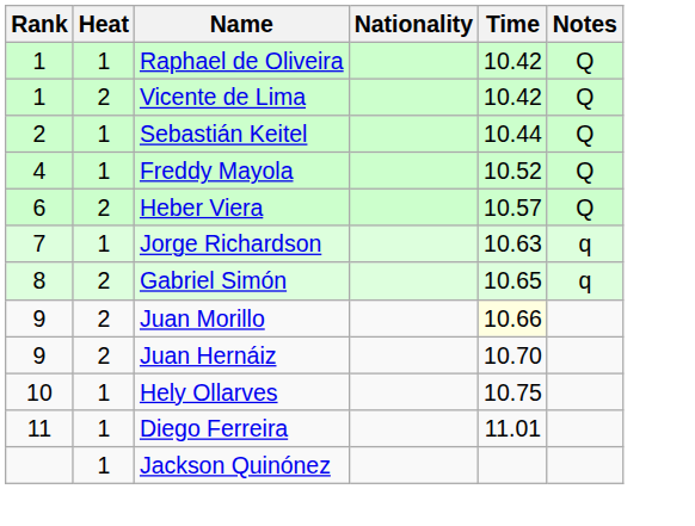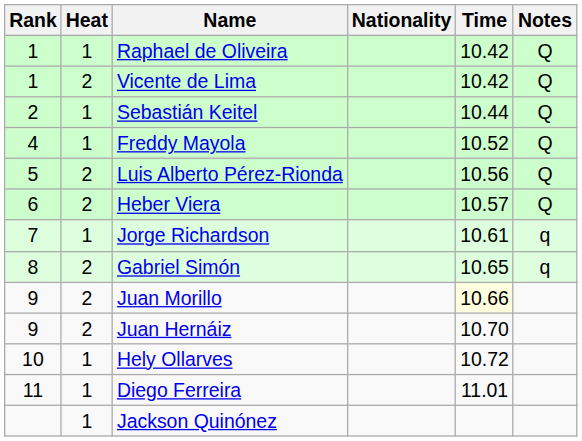 <table class="wikitable sortable" style="text-align:center;font-size:95%">
 <tr>
 <th>Rank</th>
 <th>Heat</th>
 <th>Name</th>
 <th>Nationality</th>
 <th>Time</th>
 <th>Notes</th>
 </tr>
 <tr bgcolor=ccffcc>
 <td>1</td>
 <td>1</td>
 <td align=left><a href='#'>Raphael de Oliveira</a></td>
 <td align=left></td>
 <td>10.42</td>
 <td>Q</td>
 </tr>
 <tr bgcolor=ccffcc>
 <td>1</td>
 <td>2</td>
 <td align=left><a href='#'>Vicente de Lima</a></td>
 <td align=left></td>
 <td>10.42</td>
 <td>Q</td>
 </tr>
 <tr bgcolor=ccffcc>
 <td>2</td>
 <td>1</td>
 <td align=left><a href='#'>Sebastián Keitel</a></td>
 <td align=left></td>
 <td>10.44</td>
 <td>Q</td>
 </tr>
 <tr bgcolor=ccffcc>
 <td>4</td>
 <td>1</td>
 <td align=left><a href='#'>Freddy Mayola</a></td>
 <td align=left></td>
 <td>10.52</td>
 <td>Q</td>
 </tr>
 <tr bgcolor=ccffcc>
+<td>5</td>
+<td>2</td>
+<td align=left><a href='#'>Luis Alberto Pérez-Rionda</a></td>
+<td align=left></td>
+<td>10.56</td>
+<td>Q</td>
+</tr>
+<tr bgcolor=ccffcc>
 <td>6</td>
 <td>2</td>
 <td align=left><a href='#'>Heber Viera</a></td>
 <td align=left></td>
 <td>10.57</td>
 <td>Q</td>
 </tr>
 <tr bgcolor=ddffdd>
 <td>7</td>
 <td>1</td>
 <td align=left><a href='#'>Jorge Richardson</a></td>
 <td align=left></td>
-<td>10.63</td>
+<td>10.61</td>
 <td>q</td>
 </tr>
 <tr bgcolor=ddffdd>
 <td>8</td>
 <td>2</td>
 <td align=left><a href='#'>Gabriel Simón</a></td>
 <td align=left></td>
 <td>10.65</td>
 <td>q</td>
 </tr>
 <tr>
 <td>9</td>
 <td>2</td>
 <td align=left><a href='#'>Juan Morillo</a></td>
 <td align=left></td>
 <td style="background: lightyellow;">10.66</td>
 <td></td>
 </tr>
 <tr>
 <td>9</td>
 <td>2</td>
 <td align=left><a href='#'>Juan Hernáiz</a></td>
 <td align=left></td>
 <td>10.70</td>
 <td></td>
 </tr>
 <tr>
 <td>10</td>
 <td>1</td>
 <td align=left><a href='#'>Hely Ollarves</a></td>
 <td align=left></td>
-<td>10.75</td>
+<td>10.72</td>
 <td></td>
 </tr>
 <tr>
 <td>11</td>
 <td>1</td>
 <td align=left><a href='#'>Diego Ferreira</a></td>
 <td align=left></td>
 <td>11.01</td>
 <td></td>
 </tr>
 <tr>
 <td></td>
 <td>1</td>
 <td align=left><a href='#'>Jackson Quinónez</a></td>
 <td align=left></td>
 <td></td>
 <td></td>
 </tr>
 </table>
